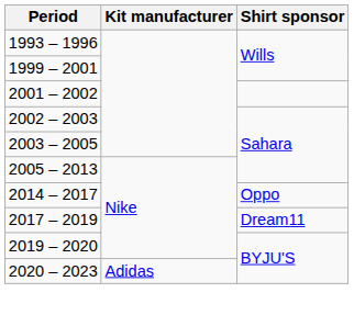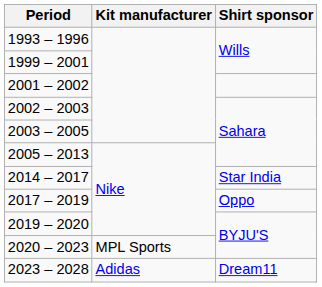 <table class="wikitable">
 <tr>
 <th>Period</th>
 <th>Kit manufacturer</th>
 <th>Shirt sponsor</th>
 </tr>
 <tr>
 <td>1993 – 1996</td>
 <td rowspan="5"></td>
 <td rowspan="2"><a href='#'>Wills</a></td>
 </tr>
 <tr>
 <td>1999 – 2001</td>
 </tr>
 <tr>
 <td>2001 – 2002</td>
 <td></td>
 </tr>
 <tr>
 <td>2002 – 2003</td>
 <td rowspan="3"><a href='#'>Sahara</a></td>
 </tr>
 <tr>
 <td>2003 – 2005</td>
 </tr>
 <tr>
 <td>2005 – 2013</td>
 <td rowspan="4"><a href='#'>Nike</a></td>
 </tr>
 <tr>
 <td>2014 – 2017</td>
-<td><a href='#'>Oppo</a></td>
+<td><a href='#'>Star India</a></td>
 </tr>
 <tr>
 <td>2017 – 2019</td>
-<td><a href='#'>Dream11</a></td>
+<td><a href='#'>Oppo</a></td>
 </tr>
 <tr>
 <td>2019 – 2020</td>
 <td rowspan="2"><a href='#'>BYJU'S</a></td>
 </tr>
 <tr>
 <td>2020 – 2023</td>
+<td>MPL Sports</td>
+</tr>
+<tr>
+<td>2023 – 2028</td>
 <td><a href='#'>Adidas</a></td>
+<td><a href='#'>Dream11</a></td>
 </tr>
 </table>
